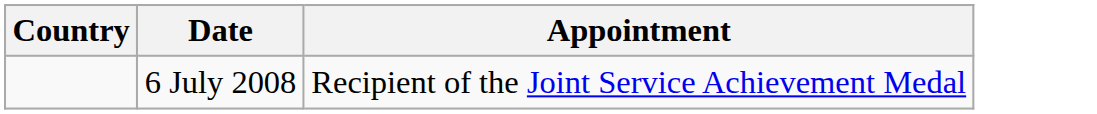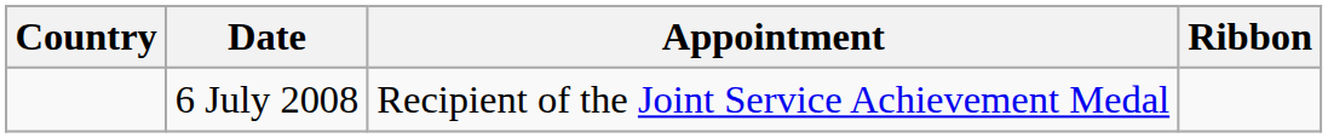 <table class="wikitable sortable" style="margin:0.5em 1em 0.5em 0; border:1px solid #005566; border-collapse:collapse;">
 <tr>
 <th>Country</th>
 <th>Date</th>
 <th>Appointment</th>
+<th>Ribbon</th>
 </tr>
 <tr>
 <td></td>
 <td>6 July 2008</td>
 <td>Recipient of the <a href='#'>Joint Service Achievement Medal</a> </td>
+<td></td>
 </tr>
 </table>
